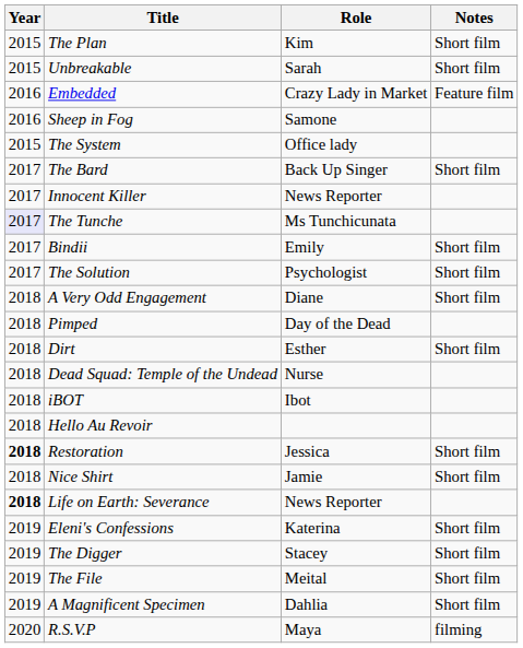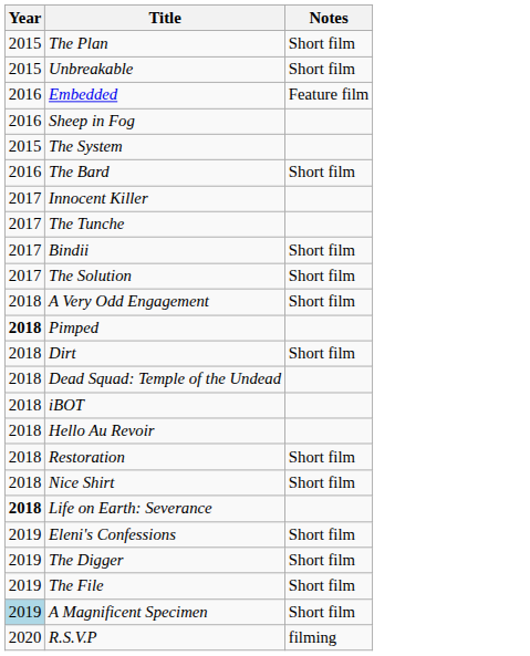 <table class="wikitable sortable">
 <tr>
 <th>Year</th>
 <th>Title</th>
-<th>Role</th>
 <th>Notes</th>
 </tr>
 <tr>
 <td>2015</td>
 <td><em>The Plan</em></td>
-<td>Kim</td>
 <td>Short film</td>
 </tr>
 <tr>
 <td>2015</td>
 <td><em>Unbreakable</em></td>
-<td>Sarah</td>
 <td>Short film</td>
 </tr>
 <tr>
 <td>2016</td>
 <td><em><a href='#'>Embedded</a></em></td>
-<td>Crazy Lady in Market</td>
 <td>Feature film</td>
 </tr>
 <tr>
 <td>2016</td>
 <td><em>Sheep in Fog</em></td>
-<td>Samone</td>
 <td></td>
 </tr>
 <tr>
 <td>2015</td>
 <td><em>The System</em></td>
-<td>Office lady</td>
 <td></td>
 </tr>
 <tr>
-<td>2017</td>
+<td>2016</td>
 <td><em>The Bard</em></td>
-<td>Back Up Singer</td>
 <td>Short film</td>
 </tr>
 <tr>
 <td>2017</td>
 <td><em>Innocent Killer</em></td>
-<td>News Reporter</td>
 <td></td>
 </tr>
 <tr>
-<td style="background: lavender;">2017</td>
+<td>2017</td>
 <td><em>The Tunche</em></td>
-<td>Ms Tunchicunata</td>
 <td></td>
 </tr>
 <tr>
 <td>2017</td>
 <td><em>Bindii</em></td>
-<td>Emily</td>
 <td>Short film</td>
 </tr>
 <tr>
 <td>2017</td>
 <td><em>The Solution</em></td>
-<td>Psychologist</td>
 <td>Short film</td>
 </tr>
 <tr>
 <td>2018</td>
 <td><em>A Very Odd Engagement</em></td>
-<td>Diane</td>
 <td>Short film</td>
 </tr>
 <tr>
-<td>2018</td>
+<td><strong>2018</strong></td>
 <td><em>Pimped</em></td>
-<td>Day of the Dead</td>
 <td></td>
 </tr>
 <tr>
 <td>2018</td>
 <td><em>Dirt</em></td>
-<td>Esther</td>
 <td>Short film</td>
 </tr>
 <tr>
 <td>2018</td>
 <td><em>Dead Squad: Temple of the Undead</em></td>
-<td>Nurse</td>
 <td></td>
 </tr>
 <tr>
 <td>2018</td>
 <td><em>iBOT</em></td>
-<td>Ibot</td>
 <td></td>
 </tr>
 <tr>
 <td>2018</td>
 <td><em>Hello Au Revoir</em></td>
 <td></td>
-<td></td>
 </tr>
 <tr>
-<td><strong>2018</strong></td>
+<td>2018</td>
 <td><em>Restoration</em></td>
-<td>Jessica</td>
 <td>Short film</td>
 </tr>
 <tr>
 <td>2018</td>
 <td><em>Nice Shirt</em></td>
-<td>Jamie</td>
 <td>Short film</td>
 </tr>
 <tr>
 <td><strong>2018</strong></td>
 <td><em>Life on Earth: Severance</em></td>
-<td>News Reporter</td>
 <td></td>
 </tr>
 <tr>
 <td>2019</td>
 <td><em>Eleni's Confessions</em></td>
-<td>Katerina</td>
 <td>Short film</td>
 </tr>
 <tr>
 <td>2019</td>
 <td><em>The Digger</em></td>
-<td>Stacey</td>
 <td>Short film</td>
 </tr>
 <tr>
 <td>2019</td>
 <td><em>The File</em></td>
-<td>Meital</td>
 <td>Short film</td>
 </tr>
 <tr>
-<td>2019</td>
+<td style="background: lightblue;">2019</td>
 <td><em>A Magnificent Specimen</em></td>
-<td>Dahlia</td>
 <td>Short film</td>
 </tr>
 <tr>
 <td>2020</td>
 <td><em>R.S.V.P</em></td>
-<td>Maya</td>
 <td>filming</td>
 </tr>
 </table>
